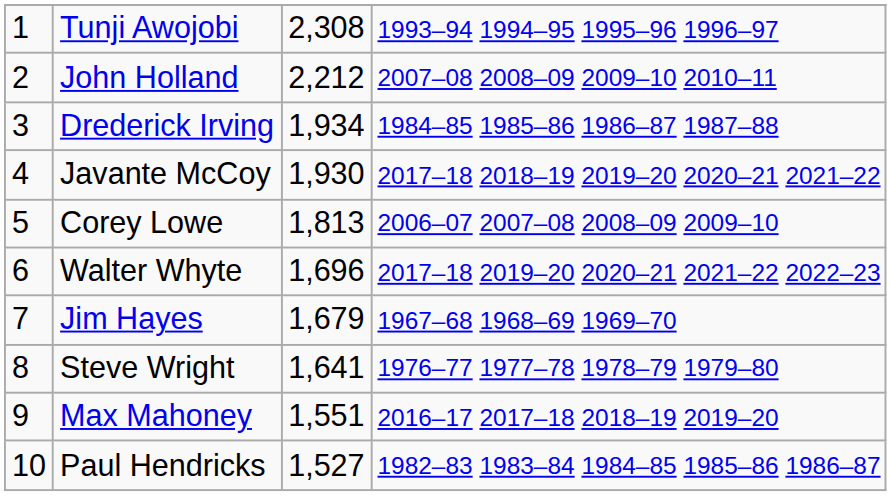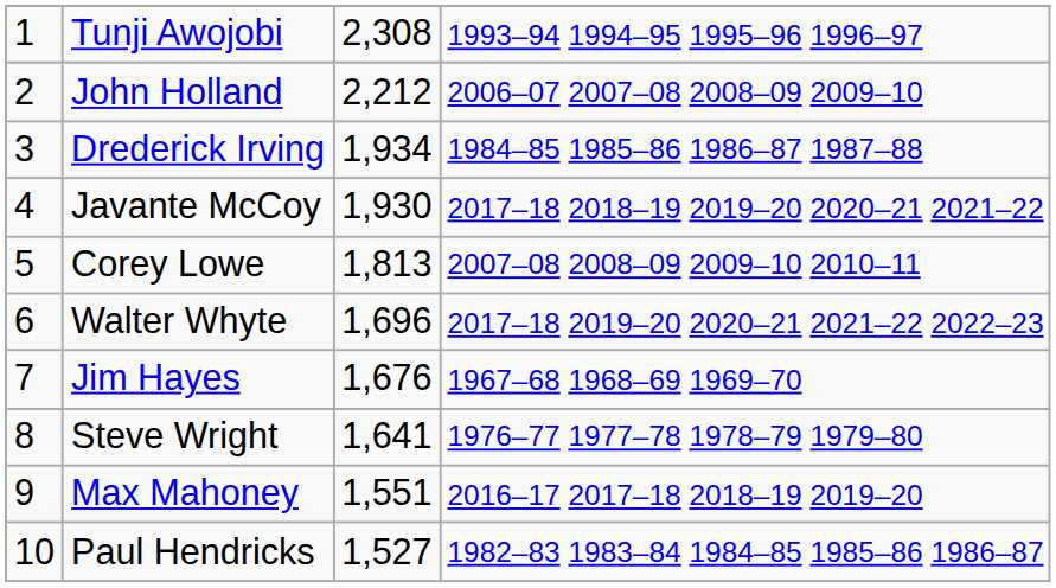 <table class="wikitable">
 <tr>
 </tr>
 <tr>
 <td>1</td>
 <td><a href='#'>Tunji Awojobi</a></td>
 <td>2,308</td>
 <td style="font-size:80%;"><a href='#'>1993–94</a> <a href='#'>1994–95</a> <a href='#'>1995–96</a> <a href='#'>1996–97</a></td>
 </tr>
 <tr>
 <td>2</td>
 <td><a href='#'>John Holland</a></td>
 <td>2,212</td>
-<td style="font-size:80%;"><a href='#'>2007–08</a> <a href='#'>2008–09</a> <a href='#'>2009–10</a> <a href='#'>2010–11</a></td>
+<td style="font-size:80%;"><a href='#'>2006–07</a> <a href='#'>2007–08</a> <a href='#'>2008–09</a> <a href='#'>2009–10</a></td>
 </tr>
 <tr>
 <td>3</td>
 <td><a href='#'>Drederick Irving</a></td>
 <td>1,934</td>
 <td style="font-size:80%;"><a href='#'>1984–85</a> <a href='#'>1985–86</a> <a href='#'>1986–87</a> <a href='#'>1987–88</a></td>
 </tr>
 <tr>
 <td>4</td>
 <td>Javante McCoy</td>
 <td>1,930</td>
 <td style="font-size:80%;"><a href='#'>2017–18</a> <a href='#'>2018–19</a> <a href='#'>2019–20</a> <a href='#'>2020–21</a> <a href='#'>2021–22</a></td>
 </tr>
 <tr>
 <td>5</td>
 <td>Corey Lowe</td>
 <td>1,813</td>
-<td style="font-size:80%;"><a href='#'>2006–07</a> <a href='#'>2007–08</a> <a href='#'>2008–09</a> <a href='#'>2009–10</a></td>
+<td style="font-size:80%;"><a href='#'>2007–08</a> <a href='#'>2008–09</a> <a href='#'>2009–10</a> <a href='#'>2010–11</a></td>
 </tr>
 <tr>
 <td>6</td>
 <td>Walter Whyte</td>
 <td>1,696</td>
 <td style="font-size:80%;"><a href='#'>2017–18</a> <a href='#'>2019–20</a> <a href='#'>2020–21</a> <a href='#'>2021–22</a> <a href='#'>2022–23</a></td>
 </tr>
 <tr>
 <td>7</td>
 <td><a href='#'>Jim Hayes</a></td>
-<td>1,679</td>
+<td>1,676</td>
 <td style="font-size:80%;"><a href='#'>1967–68</a> <a href='#'>1968–69</a> <a href='#'>1969–70</a></td>
 </tr>
 <tr>
 <td>8</td>
 <td>Steve Wright</td>
 <td>1,641</td>
 <td style="font-size:80%;"><a href='#'>1976–77</a> <a href='#'>1977–78</a> <a href='#'>1978–79</a> <a href='#'>1979–80</a></td>
 </tr>
 <tr>
 <td>9</td>
 <td><a href='#'>Max Mahoney</a></td>
 <td>1,551</td>
 <td style="font-size:80%;"><a href='#'>2016–17</a> <a href='#'>2017–18</a> <a href='#'>2018–19</a> <a href='#'>2019–20</a></td>
 </tr>
 <tr>
 <td>10</td>
 <td>Paul Hendricks</td>
 <td>1,527</td>
 <td style="font-size:80%;"><a href='#'>1982–83</a> <a href='#'>1983–84</a> <a href='#'>1984–85</a> <a href='#'>1985–86</a> <a href='#'>1986–87</a></td>
 </tr>
 </table>
